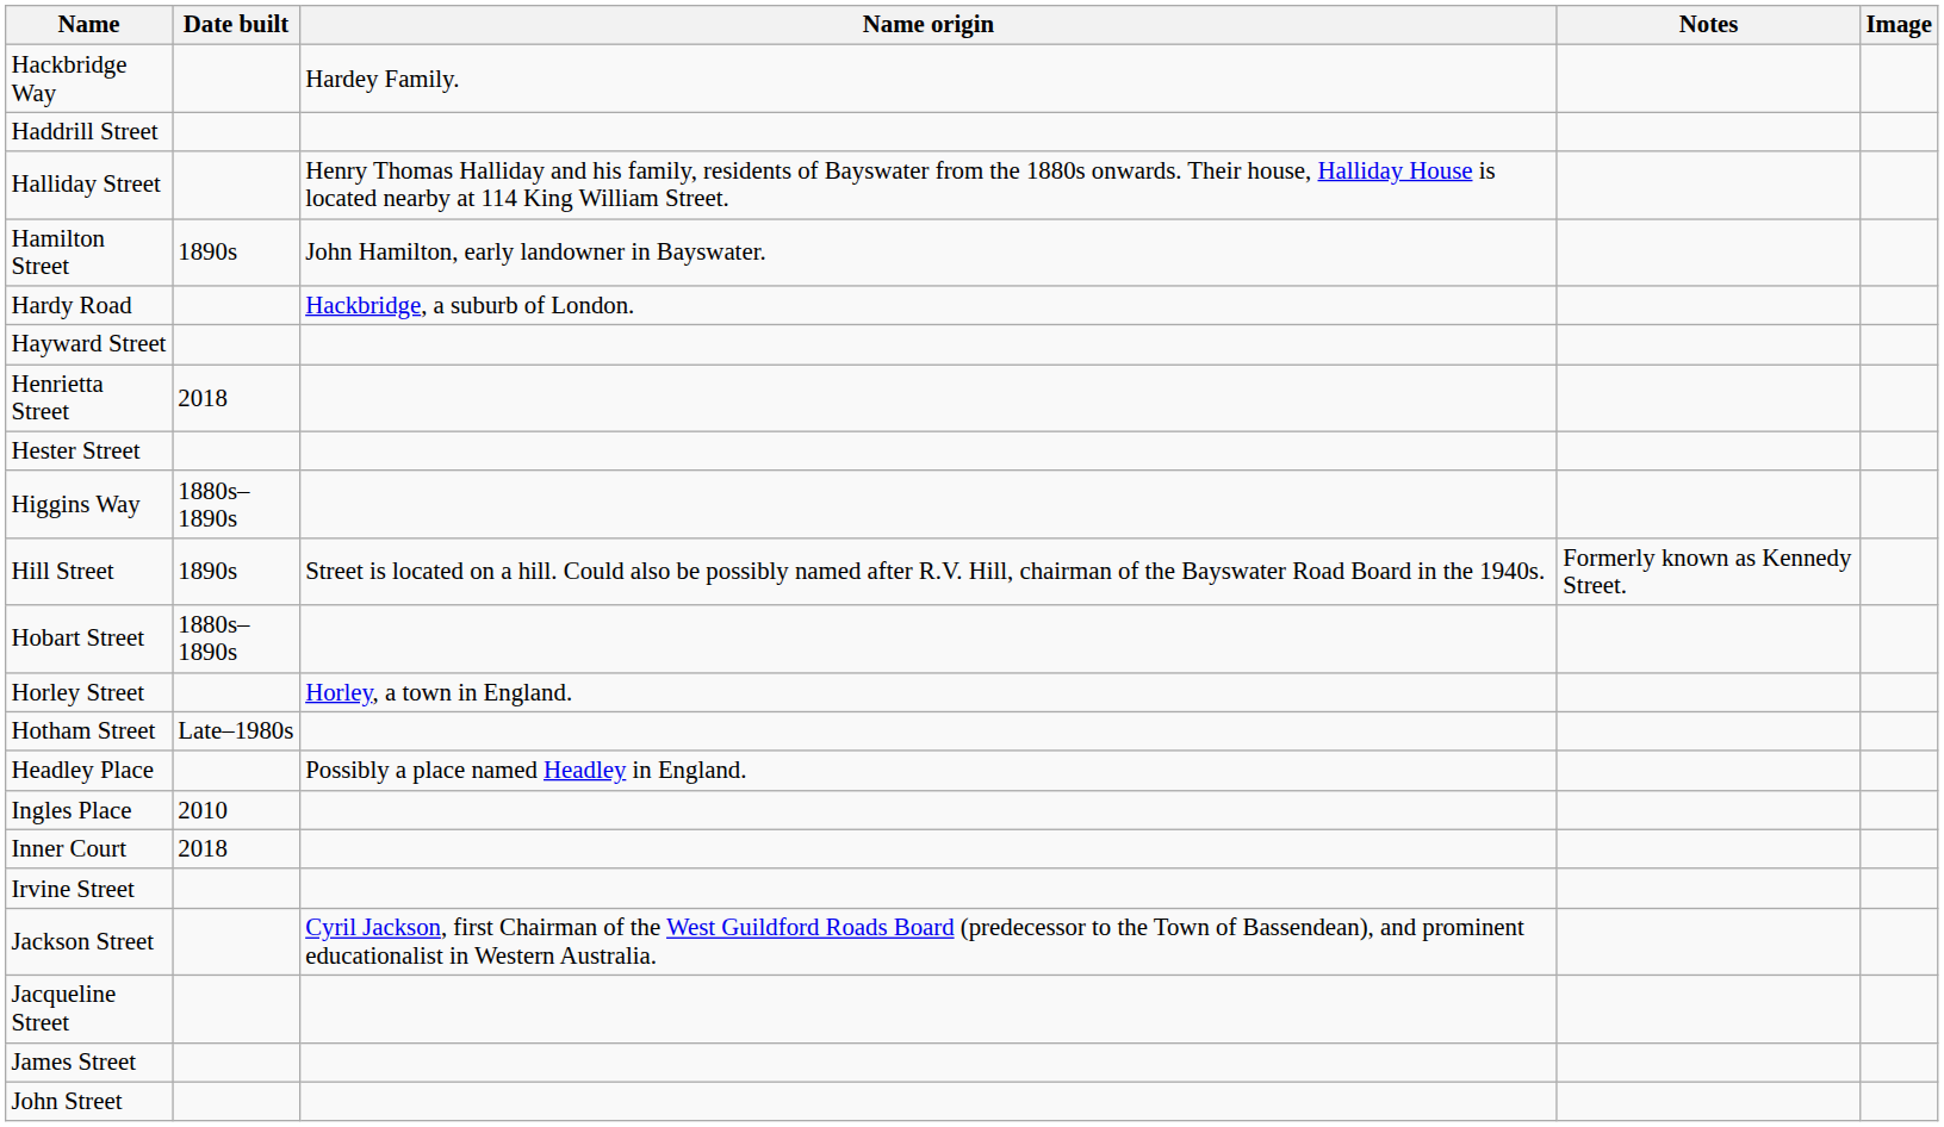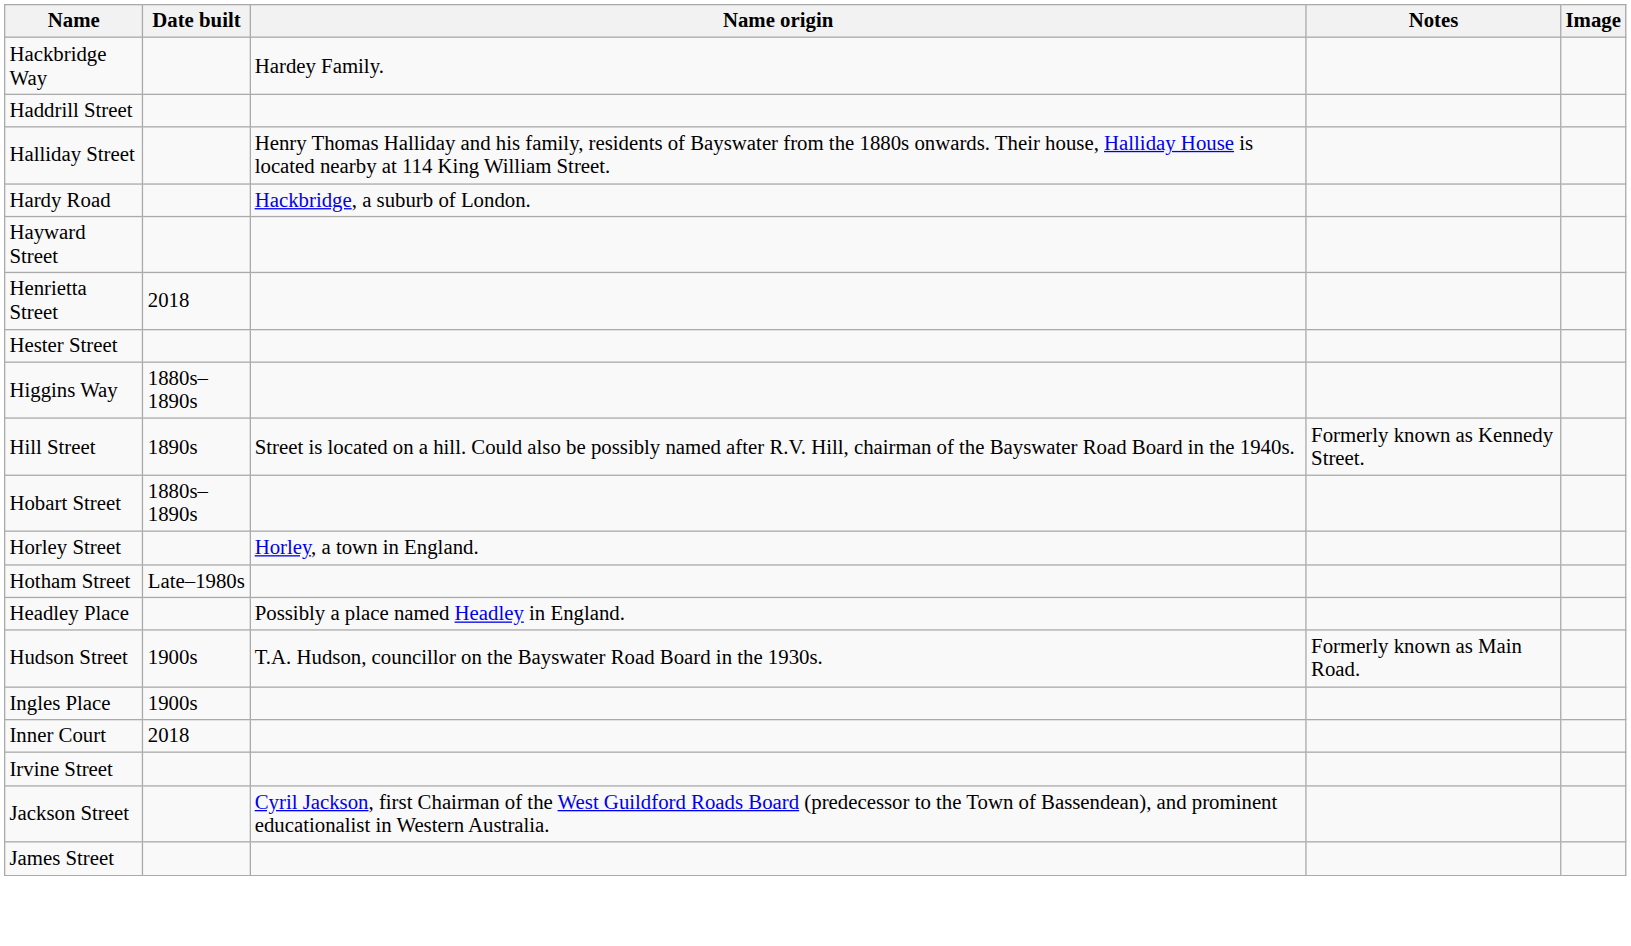 <table class="wikitable">
 <tr>
 <th>Name</th>
 <th>Date built</th>
 <th>Name origin</th>
 <th>Notes</th>
 <th>Image</th>
 </tr>
 <tr>
 <td>Hackbridge Way</td>
 <td></td>
 <td>Hardey Family.</td>
 <td></td>
 <td></td>
 </tr>
 <tr>
 <td>Haddrill Street</td>
 <td></td>
 <td></td>
 <td></td>
 <td></td>
 </tr>
 <tr>
 <td>Halliday Street</td>
 <td></td>
 <td>Henry Thomas Halliday and his family, residents of Bayswater from the 1880s onwards. Their house, <a href='#'>Halliday House</a> is located nearby at 114 King William Street.</td>
-<td></td>
-<td></td>
-</tr>
-<tr>
-<td>Hamilton Street</td>
-<td>1890s</td>
-<td>John Hamilton, early landowner in Bayswater.</td>
 <td></td>
 <td></td>
 </tr>
 <tr>
 <td>Hardy Road</td>
 <td></td>
 <td><a href='#'>Hackbridge</a>, a suburb of London.</td>
 <td></td>
 <td></td>
 </tr>
 <tr>
 <td>Hayward Street</td>
 <td></td>
 <td></td>
 <td></td>
 <td></td>
 </tr>
 <tr>
 <td>Henrietta Street</td>
 <td>2018</td>
 <td></td>
 <td></td>
 <td></td>
 </tr>
 <tr>
 <td>Hester Street</td>
 <td></td>
 <td></td>
 <td></td>
 <td></td>
 </tr>
 <tr>
 <td>Higgins Way</td>
 <td>1880s–1890s</td>
 <td></td>
 <td></td>
 <td></td>
 </tr>
 <tr>
 <td>Hill Street</td>
 <td>1890s</td>
 <td>Street is located on a hill. Could also be possibly named after R.V. Hill, chairman of the Bayswater Road Board in the 1940s.</td>
 <td>Formerly known as Kennedy Street.</td>
 <td></td>
 </tr>
 <tr>
 <td>Hobart Street</td>
 <td>1880s–1890s</td>
 <td></td>
 <td></td>
 <td></td>
 </tr>
 <tr>
 <td>Horley Street</td>
 <td></td>
 <td><a href='#'>Horley</a>, a town in England.</td>
 <td></td>
 <td></td>
 </tr>
 <tr>
 <td>Hotham Street</td>
 <td>Late–1980s</td>
 <td></td>
 <td></td>
 <td></td>
 </tr>
 <tr>
 <td>Headley Place</td>
 <td></td>
 <td>Possibly a place named <a href='#'>Headley</a> in England.</td>
 <td></td>
 <td></td>
 </tr>
 <tr>
+<td>Hudson Street</td>
+<td>1900s</td>
+<td>T.A. Hudson, councillor on the Bayswater Road Board in the 1930s.</td>
+<td>Formerly known as Main Road.</td>
+<td></td>
+</tr>
+<tr>
 <td>Ingles Place</td>
-<td>2010</td>
+<td>1900s</td>
 <td></td>
 <td></td>
 <td></td>
 </tr>
 <tr>
 <td>Inner Court</td>
 <td>2018</td>
 <td></td>
 <td></td>
 <td></td>
 </tr>
 <tr>
 <td>Irvine Street</td>
 <td></td>
 <td></td>
 <td></td>
 <td></td>
 </tr>
 <tr>
 <td>Jackson Street</td>
 <td></td>
 <td><a href='#'>Cyril Jackson</a>, first Chairman of the <a href='#'>West Guildford Roads Board</a> (predecessor to the Town of Bassendean), and prominent educationalist in Western Australia.</td>
 <td></td>
 <td></td>
 </tr>
 <tr>
-<td>Jacqueline Street</td>
-<td></td>
-<td></td>
-<td></td>
-<td></td>
-</tr>
-<tr>
 <td>James Street</td>
 <td></td>
 <td></td>
 <td></td>
 <td></td>
 </tr>
-<tr>
-<td>John Street</td>
-<td></td>
-<td></td>
-<td></td>
-<td></td>
-</tr>
 </table>
